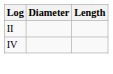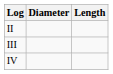 <table class="wikitable sortable">
 <tr>
 <th>Log</th>
 <th>Diameter</th>
 <th>Length</th>
 </tr>
 <tr>
 <td>II</td>
 <td></td>
 <td></td>
 </tr>
 <tr>
+<td>III</td>
+<td></td>
+<td></td>
+</tr>
+<tr>
 <td>IV</td>
 <td></td>
 <td></td>
 </tr>
 </table>
